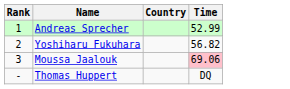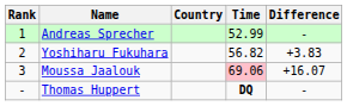 <table class="wikitable sortable" style="text-align:center">
 <tr>
 <th>Rank</th>
 <th>Name</th>
 <th>Country</th>
 <th>Time</th>
+<th>Difference</th>
 </tr>
 <tr style="background:#cfc;">
 <td>1</td>
 <td align=left><a href='#'>Andreas Sprecher</a></td>
 <td align=left></td>
 <td>52.99</td>
+<td>-</td>
 </tr>
 <tr>
 <td>2</td>
 <td align=left><a href='#'>Yoshiharu Fukuhara</a></td>
 <td align=left></td>
 <td>56.82</td>
+<td>+3.83</td>
 </tr>
 <tr>
 <td>3</td>
 <td align=left><a href='#'>Moussa Jaalouk</a></td>
 <td align=left></td>
 <td style="background: pink;">69.06</td>
+<td>+16.07</td>
 </tr>
 <tr>
 <td>-</td>
 <td align=left><a href='#'>Thomas Huppert</a></td>
 <td align=left></td>
-<td>DQ</td>
+<td><strong>DQ</strong></td>
+<td>-</td>
 </tr>
 </table>
